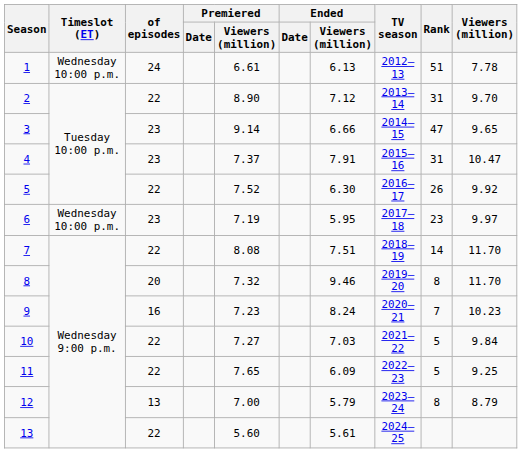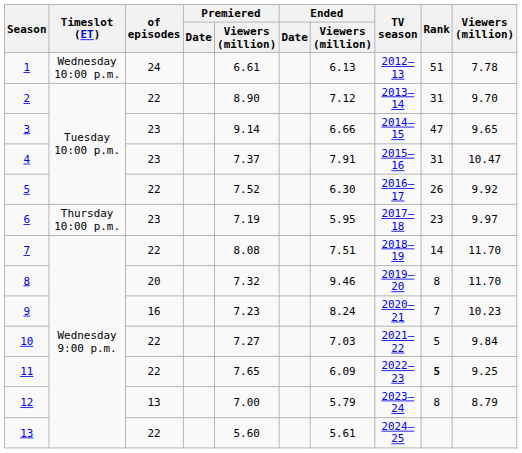 <table class="wikitable plainrowheaders" style="text-align:center;">
 <tr>
 <th scope="col" rowspan="2">Season</th>
 <th scope="col" rowspan="2">Timeslot (<a href='#'>ET</a>)</th>
 <th scope="col" rowspan="2"> of<br>episodes</th>
 <th scope="col" colspan="2">Premiered</th>
 <th scope="col" colspan="2">Ended</th>
 <th scope="col" rowspan="2">TV season</th>
 <th scope="col" rowspan="2">Rank</th>
 <th scope="col" rowspan="2">Viewers<br>(million)</th>
 </tr>
 <tr>
 <th scope="col">Date</th>
 <th scope="col">Viewers<br>(million)</th>
 <th scope="col">Date</th>
 <th scope="col">Viewers<br>(million)</th>
 </tr>
 <tr>
 <td scope="row"><a href='#'>1</a></td>
 <td>Wednesday 10:00 p.m.</td>
 <td>24</td>
 <td></td>
 <td>6.61</td>
 <td></td>
 <td>6.13</td>
 <td><a href='#'>2012–13</a></td>
 <td>51</td>
 <td>7.78</td>
 </tr>
 <tr>
 <td scope="row"><a href='#'>2</a></td>
 <td rowspan="4">Tuesday 10:00 p.m.</td>
 <td>22</td>
 <td></td>
 <td>8.90</td>
 <td></td>
 <td>7.12</td>
 <td><a href='#'>2013–14</a></td>
 <td>31</td>
 <td>9.70</td>
 </tr>
 <tr>
 <td scope="row"><a href='#'>3</a></td>
 <td>23</td>
 <td></td>
 <td>9.14</td>
 <td></td>
 <td>6.66</td>
 <td><a href='#'>2014–15</a></td>
 <td>47</td>
 <td>9.65</td>
 </tr>
 <tr>
 <td scope="row"><a href='#'>4</a></td>
 <td>23</td>
 <td></td>
 <td>7.37</td>
 <td></td>
 <td>7.91</td>
 <td><a href='#'>2015–16</a></td>
 <td>31</td>
 <td>10.47</td>
 </tr>
 <tr>
 <td scope="row"><a href='#'>5</a></td>
 <td>22</td>
 <td></td>
 <td>7.52</td>
 <td></td>
 <td>6.30</td>
 <td><a href='#'>2016–17</a></td>
 <td>26</td>
 <td>9.92</td>
 </tr>
 <tr>
 <td scope="row"><a href='#'>6</a></td>
-<td>Wednesday 10:00 p.m.</td>
+<td>Thursday 10:00 p.m.</td>
 <td>23</td>
 <td></td>
 <td>7.19</td>
 <td></td>
 <td>5.95</td>
 <td><a href='#'>2017–18</a></td>
 <td>23</td>
 <td>9.97</td>
 </tr>
 <tr>
 <td scope="row"><a href='#'>7</a></td>
 <td rowspan="7">Wednesday 9:00 p.m.</td>
 <td>22</td>
 <td></td>
 <td>8.08</td>
 <td></td>
 <td>7.51</td>
 <td><a href='#'>2018–19</a></td>
 <td>14</td>
 <td>11.70</td>
 </tr>
 <tr>
 <td scope="row"><a href='#'>8</a></td>
 <td>20</td>
 <td></td>
 <td>7.32</td>
 <td></td>
 <td>9.46</td>
 <td><a href='#'>2019–20</a></td>
 <td>8</td>
 <td>11.70</td>
 </tr>
 <tr>
 <td scope="row"><a href='#'>9</a></td>
 <td>16</td>
 <td></td>
 <td>7.23</td>
 <td></td>
 <td>8.24</td>
 <td><a href='#'>2020–21</a></td>
 <td>7</td>
 <td>10.23</td>
 </tr>
 <tr>
 <td scope="row"><a href='#'>10</a></td>
 <td>22</td>
 <td></td>
 <td>7.27</td>
 <td></td>
 <td>7.03</td>
 <td><a href='#'>2021–22</a></td>
 <td>5</td>
 <td>9.84</td>
 </tr>
 <tr>
 <td scope="row"><a href='#'>11</a></td>
 <td>22</td>
 <td></td>
 <td>7.65</td>
 <td></td>
 <td>6.09</td>
 <td><a href='#'>2022–23</a></td>
-<td>5</td>
+<td><strong>5</strong></td>
 <td>9.25</td>
 </tr>
 <tr>
 <td scope="row"><a href='#'>12</a></td>
 <td>13</td>
 <td></td>
 <td>7.00</td>
 <td></td>
 <td>5.79</td>
 <td><a href='#'>2023–24</a></td>
 <td>8</td>
 <td>8.79</td>
 </tr>
 <tr>
 <td scope="row"><a href='#'>13</a></td>
 <td>22</td>
 <td></td>
 <td>5.60</td>
 <td></td>
 <td>5.61</td>
 <td><a href='#'>2024–25</a></td>
 <td></td>
 <td></td>
 </tr>
 </table>
